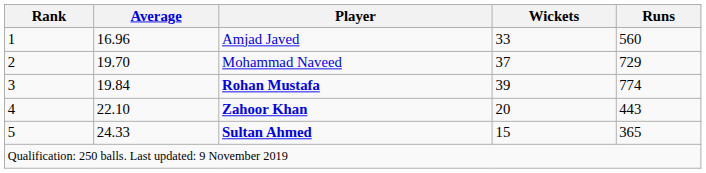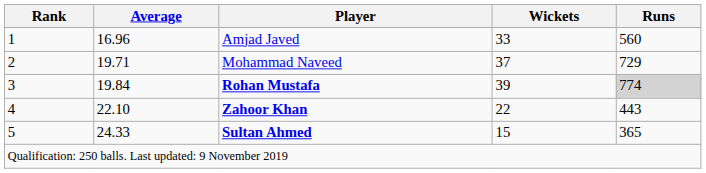 <table class="wikitable" style="width:60%;">
 <tr>
 <th>Rank</th>
 <th><a href='#'>Average</a></th>
 <th>Player</th>
 <th>Wickets</th>
 <th>Runs</th>
 </tr>
 <tr>
 <td>1</td>
 <td>16.96</td>
 <td><a href='#'>Amjad Javed</a></td>
 <td>33</td>
 <td>560</td>
 </tr>
 <tr>
 <td>2</td>
-<td>19.70</td>
+<td>19.71</td>
 <td><a href='#'>Mohammad Naveed</a></td>
 <td>37</td>
 <td>729</td>
 </tr>
 <tr>
 <td>3</td>
 <td>19.84</td>
 <td><strong><a href='#'>Rohan Mustafa</a></strong></td>
 <td>39</td>
-<td>774</td>
+<td style="background: lightgrey;">774</td>
 </tr>
 <tr>
 <td>4</td>
 <td>22.10</td>
 <td><strong><a href='#'>Zahoor Khan</a></strong></td>
-<td>20</td>
+<td>22</td>
 <td>443</td>
 </tr>
 <tr>
 <td>5</td>
 <td>24.33</td>
 <td><strong><a href='#'>Sultan Ahmed</a></strong></td>
 <td>15</td>
 <td>365</td>
 </tr>
 <tr>
 <td colspan=5><small>Qualification: 250 balls. Last updated: 9 November 2019</small></td>
 </tr>
 </table>
